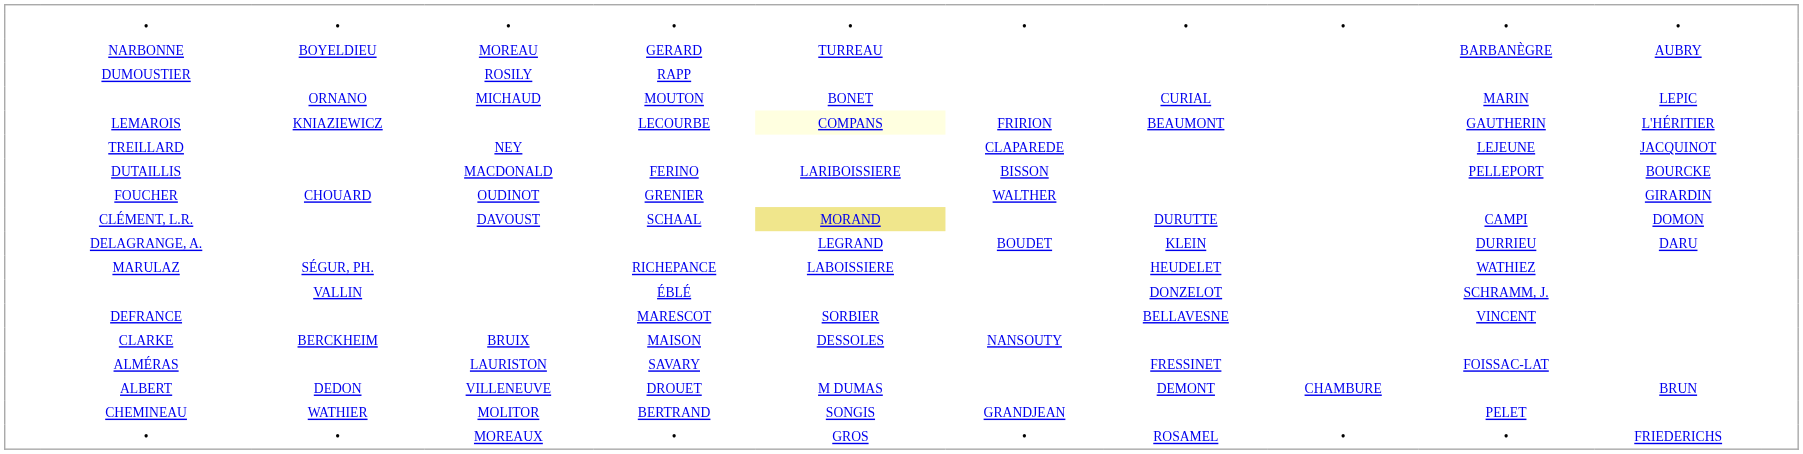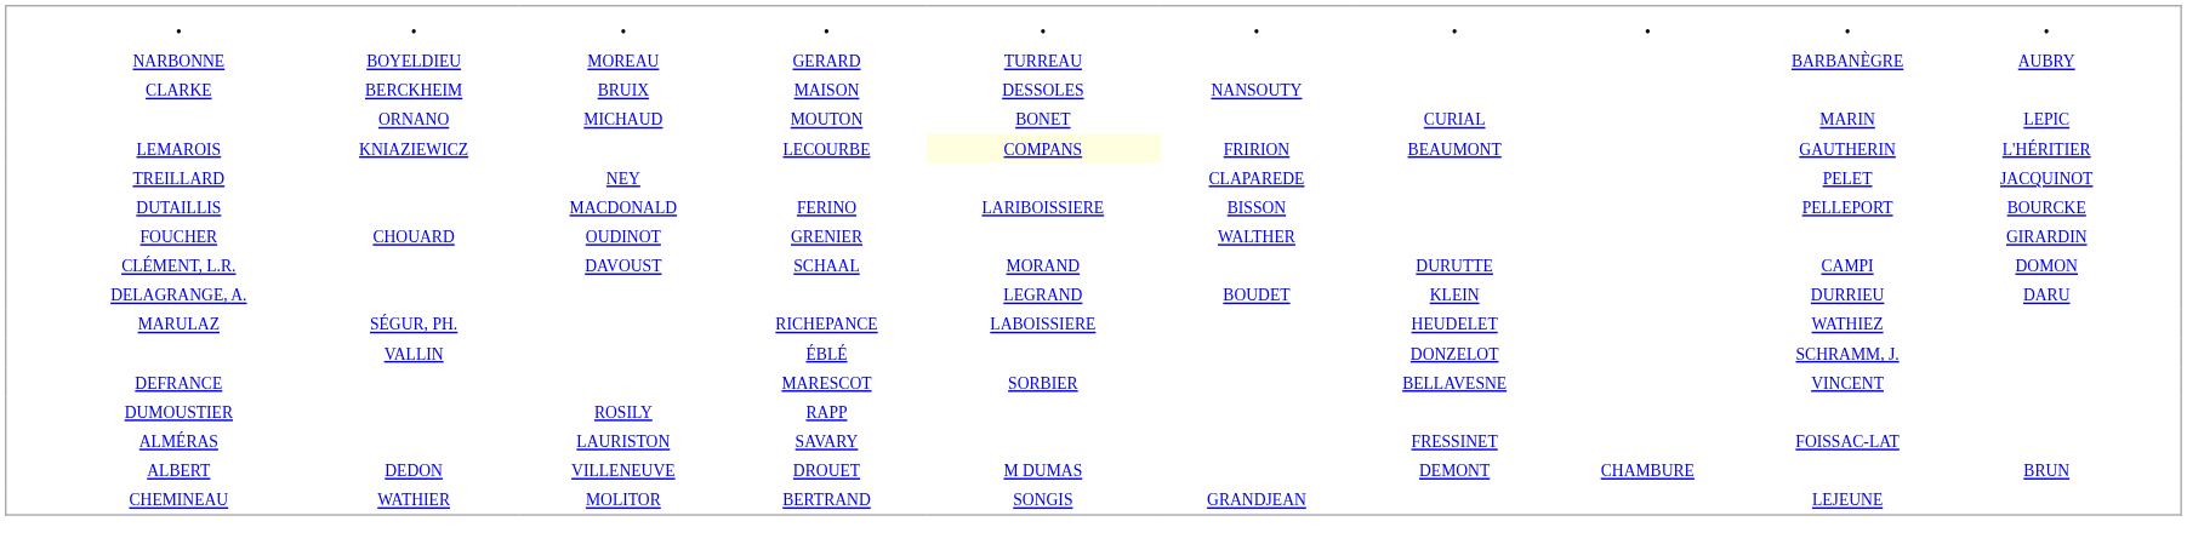 <table align="center" border="0" cellspacing="0" cellpadding="3" style="border:1px solid #AAAAAA; border-collapse:collapse; font-size: 60%; text-align:center" width="100%">
 <tr ---->
 <th style="width: 2%;"></th>
 <th></th>
 <th></th>
 <th></th>
 <th></th>
 <th></th>
 <th></th>
 <th></th>
 <th></th>
 <th></th>
 <th></th>
 <th style="width: 2%;"></th>
 </tr>
 <tr --->
 <td></td>
 <td>•</td>
 <td>•</td>
 <td>•</td>
 <td>•</td>
 <td>•</td>
 <td>•</td>
 <td>•</td>
 <td>•</td>
 <td>•</td>
 <td>•</td>
 <td></td>
 </tr>
 <tr --->
 <td></td>
 <td><a href='#'>NARBONNE</a></td>
 <td><a href='#'>BOYELDIEU</a></td>
 <td><a href='#'>MOREAU</a></td>
 <td><a href='#'>GERARD</a></td>
 <td><a href='#'>TURREAU</a></td>
 <td><a href='#'></a></td>
 <td><a href='#'></a></td>
 <td><a href='#'></a></td>
 <td><a href='#'>BARBANÈGRE</a></td>
 <td><a href='#'>AUBRY</a></td>
 <td></td>
 </tr>
 <tr --->
 <td></td>
-<td><a href='#'>DUMOUSTIER</a></td>
-<td><a href='#'></a></td>
-<td><a href='#'>ROSILY</a></td>
-<td><a href='#'>RAPP</a></td>
-<td><a href='#'></a></td>
-<td><a href='#'></a></td>
+<td><a href='#'>CLARKE</a></td>
+<td><a href='#'>BERCKHEIM</a></td>
+<td><a href='#'>BRUIX</a></td>
+<td><a href='#'>MAISON</a></td>
+<td><a href='#'>DESSOLES</a></td>
+<td><a href='#'>NANSOUTY</a></td>
 <td><a href='#'></a></td>
 <td><a href='#'></a></td>
 <td><a href='#'></a></td>
 <td><a href='#'></a></td>
 <td></td>
 </tr>
 <tr --->
 <td></td>
 <td><a href='#'></a></td>
 <td><a href='#'>ORNANO</a></td>
 <td><a href='#'>MICHAUD</a></td>
 <td><a href='#'>MOUTON</a></td>
 <td><a href='#'>BONET</a></td>
 <td><a href='#'></a></td>
 <td><a href='#'>CURIAL</a></td>
 <td><a href='#'></a></td>
 <td><a href='#'>MARIN</a></td>
 <td><a href='#'>LEPIC</a></td>
 <td></td>
 </tr>
 <tr --->
 <td></td>
 <td><a href='#'>LEMAROIS</a></td>
 <td><a href='#'>KNIAZIEWICZ</a></td>
 <td><a href='#'></a></td>
 <td><a href='#'>LECOURBE</a></td>
 <td style="background: lightyellow;"><a href='#'>COMPANS</a></td>
 <td><a href='#'>FRIRION</a></td>
 <td><a href='#'>BEAUMONT</a></td>
 <td><a href='#'></a></td>
 <td><a href='#'>GAUTHERIN</a></td>
 <td><a href='#'>L'HÉRITIER</a></td>
 <td></td>
 </tr>
 <tr --->
 <td></td>
 <td><a href='#'>TREILLARD</a></td>
 <td><a href='#'></a></td>
 <td><a href='#'>NEY</a></td>
 <td><a href='#'></a></td>
 <td><a href='#'></a></td>
 <td><a href='#'>CLAPAREDE</a></td>
 <td><a href='#'></a></td>
 <td><a href='#'></a></td>
-<td><a href='#'>LEJEUNE</a></td>
+<td><a href='#'>PELET</a></td>
 <td><a href='#'>JACQUINOT</a></td>
 <td></td>
 </tr>
 <tr --->
 <td></td>
 <td><a href='#'>DUTAILLIS</a></td>
 <td><a href='#'></a></td>
 <td><a href='#'>MACDONALD</a></td>
 <td><a href='#'>FERINO</a></td>
 <td><a href='#'>LARIBOISSIERE</a></td>
 <td><a href='#'>BISSON</a></td>
 <td><a href='#'></a></td>
 <td><a href='#'></a></td>
 <td><a href='#'>PELLEPORT</a></td>
 <td><a href='#'>BOURCKE</a></td>
 <td></td>
 </tr>
 <tr --->
 <td></td>
 <td><a href='#'>FOUCHER</a></td>
 <td><a href='#'>CHOUARD</a></td>
 <td><a href='#'>OUDINOT</a></td>
 <td><a href='#'>GRENIER</a></td>
 <td><a href='#'></a></td>
 <td><a href='#'>WALTHER</a></td>
 <td><a href='#'></a></td>
 <td><a href='#'></a></td>
 <td><a href='#'></a></td>
 <td><a href='#'>GIRARDIN</a></td>
 <td></td>
 </tr>
 <tr --->
 <td></td>
 <td><a href='#'>CLÉMENT, L.R.</a></td>
 <td><a href='#'></a></td>
 <td><a href='#'>DAVOUST</a></td>
 <td><a href='#'>SCHAAL</a></td>
-<td style="background: khaki;"><a href='#'>MORAND</a></td>
+<td><a href='#'>MORAND</a></td>
 <td><a href='#'></a></td>
 <td><a href='#'>DURUTTE</a></td>
 <td><a href='#'></a></td>
 <td><a href='#'>CAMPI</a></td>
 <td><a href='#'>DOMON</a></td>
 <td></td>
 </tr>
 <tr --->
 <td></td>
 <td><a href='#'>DELAGRANGE, A.</a></td>
 <td><a href='#'></a></td>
 <td><a href='#'></a></td>
 <td><a href='#'></a></td>
 <td><a href='#'>LEGRAND</a></td>
 <td><a href='#'>BOUDET</a></td>
 <td><a href='#'>KLEIN</a></td>
 <td><a href='#'></a></td>
 <td><a href='#'>DURRIEU</a></td>
 <td><a href='#'>DARU</a></td>
 <td></td>
 </tr>
 <tr --->
 <td></td>
 <td><a href='#'>MARULAZ</a></td>
 <td><a href='#'>SÉGUR, PH.</a></td>
 <td><a href='#'></a></td>
 <td><a href='#'>RICHEPANCE</a></td>
 <td><a href='#'>LABOISSIERE</a></td>
 <td><a href='#'></a></td>
 <td><a href='#'>HEUDELET</a></td>
 <td><a href='#'></a></td>
 <td><a href='#'>WATHIEZ</a></td>
 <td><a href='#'></a></td>
 <td></td>
 </tr>
 <tr --->
 <td></td>
 <td><a href='#'></a></td>
 <td><a href='#'>VALLIN</a></td>
 <td><a href='#'></a></td>
 <td><a href='#'>ÉBLÉ</a></td>
 <td><a href='#'></a></td>
 <td><a href='#'></a></td>
 <td><a href='#'>DONZELOT</a></td>
 <td><a href='#'></a></td>
 <td><a href='#'>SCHRAMM, J.</a></td>
 <td><a href='#'></a></td>
 <td></td>
 </tr>
 <tr --->
 <td></td>
 <td><a href='#'>DEFRANCE</a></td>
 <td><a href='#'></a></td>
 <td><a href='#'></a></td>
 <td><a href='#'>MARESCOT</a></td>
 <td><a href='#'>SORBIER</a></td>
 <td><a href='#'></a></td>
 <td><a href='#'>BELLAVESNE</a></td>
 <td><a href='#'></a></td>
 <td><a href='#'>VINCENT</a></td>
 <td><a href='#'></a></td>
 <td></td>
 </tr>
 <tr --->
 <td></td>
-<td><a href='#'>CLARKE</a></td>
-<td><a href='#'>BERCKHEIM</a></td>
-<td><a href='#'>BRUIX</a></td>
-<td><a href='#'>MAISON</a></td>
-<td><a href='#'>DESSOLES</a></td>
-<td><a href='#'>NANSOUTY</a></td>
+<td><a href='#'>DUMOUSTIER</a></td>
+<td><a href='#'></a></td>
+<td><a href='#'>ROSILY</a></td>
+<td><a href='#'>RAPP</a></td>
+<td><a href='#'></a></td>
+<td><a href='#'></a></td>
 <td><a href='#'></a></td>
 <td><a href='#'></a></td>
 <td><a href='#'></a></td>
 <td><a href='#'></a></td>
 <td></td>
 </tr>
 <tr --->
 <td></td>
 <td><a href='#'>ALMÉRAS</a></td>
 <td><a href='#'></a></td>
 <td><a href='#'>LAURISTON</a></td>
 <td><a href='#'>SAVARY</a></td>
 <td><a href='#'></a></td>
 <td><a href='#'></a></td>
 <td><a href='#'>FRESSINET</a></td>
 <td><a href='#'></a></td>
 <td><a href='#'>FOISSAC-LAT</a></td>
 <td><a href='#'></a></td>
 <td></td>
 </tr>
 <tr --->
 <td></td>
 <td><a href='#'>ALBERT</a></td>
 <td><a href='#'>DEDON</a></td>
 <td><a href='#'>VILLENEUVE</a></td>
 <td><a href='#'>DROUET</a></td>
 <td><a href='#'>M DUMAS</a></td>
 <td><a href='#'></a></td>
 <td><a href='#'>DEMONT</a></td>
 <td><a href='#'>CHAMBURE</a></td>
 <td><a href='#'></a></td>
 <td><a href='#'>BRUN</a></td>
 <td></td>
 </tr>
 <tr --->
 <td></td>
 <td><a href='#'>CHEMINEAU</a></td>
 <td><a href='#'>WATHIER</a></td>
 <td><a href='#'>MOLITOR</a></td>
 <td><a href='#'>BERTRAND</a></td>
 <td><a href='#'>SONGIS</a></td>
 <td><a href='#'>GRANDJEAN</a></td>
 <td><a href='#'></a></td>
 <td><a href='#'></a></td>
-<td><a href='#'>PELET</a></td>
+<td><a href='#'>LEJEUNE</a></td>
 <td><a href='#'></a></td>
 <td></td>
 </tr>
-<tr --->
-<td></td>
-<td>•</td>
-<td>•</td>
-<td><a href='#'>MOREAUX</a></td>
-<td>•</td>
-<td><a href='#'>GROS</a></td>
-<td>•</td>
-<td><a href='#'>ROSAMEL</a></td>
-<td>•</td>
-<td>•</td>
-<td><a href='#'>FRIEDERICHS</a></td>
-<td></td>
-</tr>
 </table>
